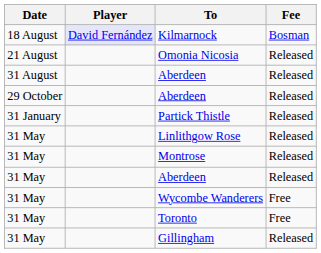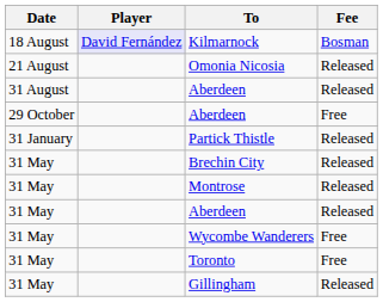 <table class="wikitable sortable" style="font-size:95%">
 <tr>
 <th>Date</th>
 <th>Player</th>
 <th>To</th>
 <th>Fee</th>
 </tr>
 <tr>
 <td>18 August</td>
 <td style="background: lavender;"> <a href='#'>David Fernández</a></td>
 <td><a href='#'>Kilmarnock</a></td>
 <td><a href='#'>Bosman</a></td>
 </tr>
 <tr>
 <td>21 August</td>
 <td> </td>
 <td><a href='#'>Omonia Nicosia</a></td>
 <td>Released</td>
 </tr>
 <tr>
 <td>31 August</td>
 <td> </td>
 <td><a href='#'>Aberdeen</a></td>
 <td>Released</td>
 </tr>
 <tr>
 <td>29 October</td>
 <td> </td>
 <td><a href='#'>Aberdeen</a></td>
-<td>Released</td>
+<td>Free</td>
 </tr>
 <tr>
 <td>31 January</td>
 <td> </td>
 <td><a href='#'>Partick Thistle</a></td>
 <td>Released</td>
 </tr>
 <tr>
 <td>31 May</td>
 <td> </td>
-<td><a href='#'>Linlithgow Rose</a></td>
+<td><a href='#'>Brechin City</a></td>
 <td>Released</td>
 </tr>
 <tr>
 <td>31 May</td>
 <td> </td>
 <td><a href='#'>Montrose</a></td>
 <td>Released</td>
 </tr>
 <tr>
 <td>31 May</td>
 <td> </td>
 <td><a href='#'>Aberdeen</a></td>
 <td>Released</td>
 </tr>
 <tr>
 <td>31 May</td>
 <td> </td>
 <td><a href='#'>Wycombe Wanderers</a></td>
 <td>Free</td>
 </tr>
 <tr>
 <td>31 May</td>
 <td> </td>
 <td><a href='#'>Toronto</a></td>
 <td>Free</td>
 </tr>
 <tr>
 <td>31 May</td>
 <td> </td>
 <td><a href='#'>Gillingham</a></td>
 <td>Released</td>
 </tr>
 </table>
